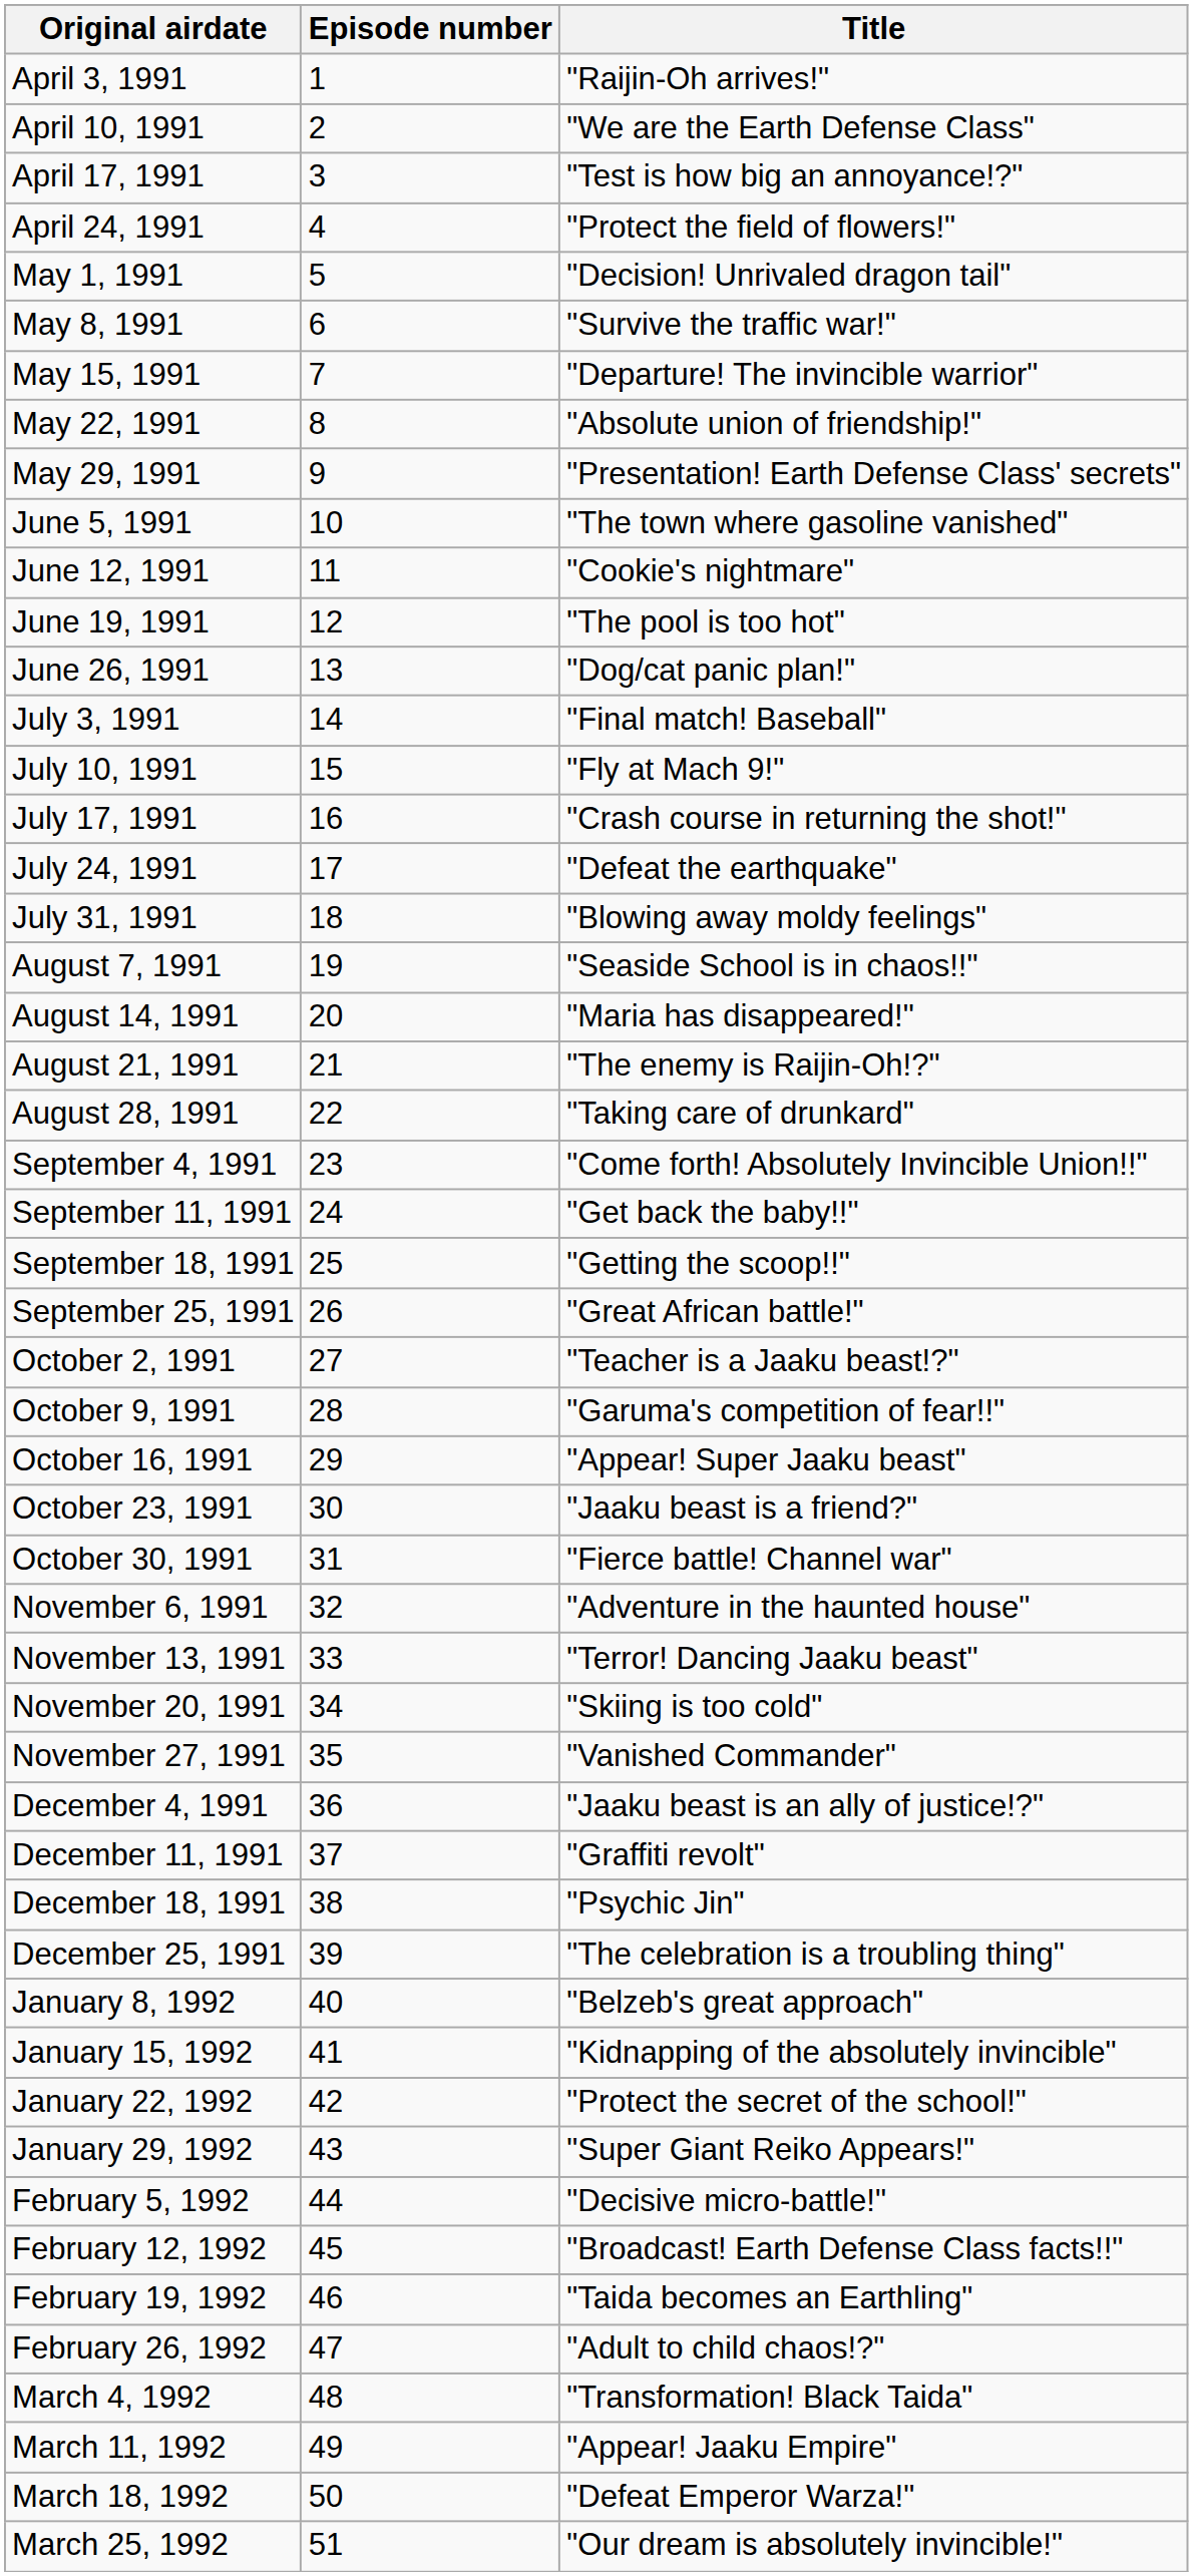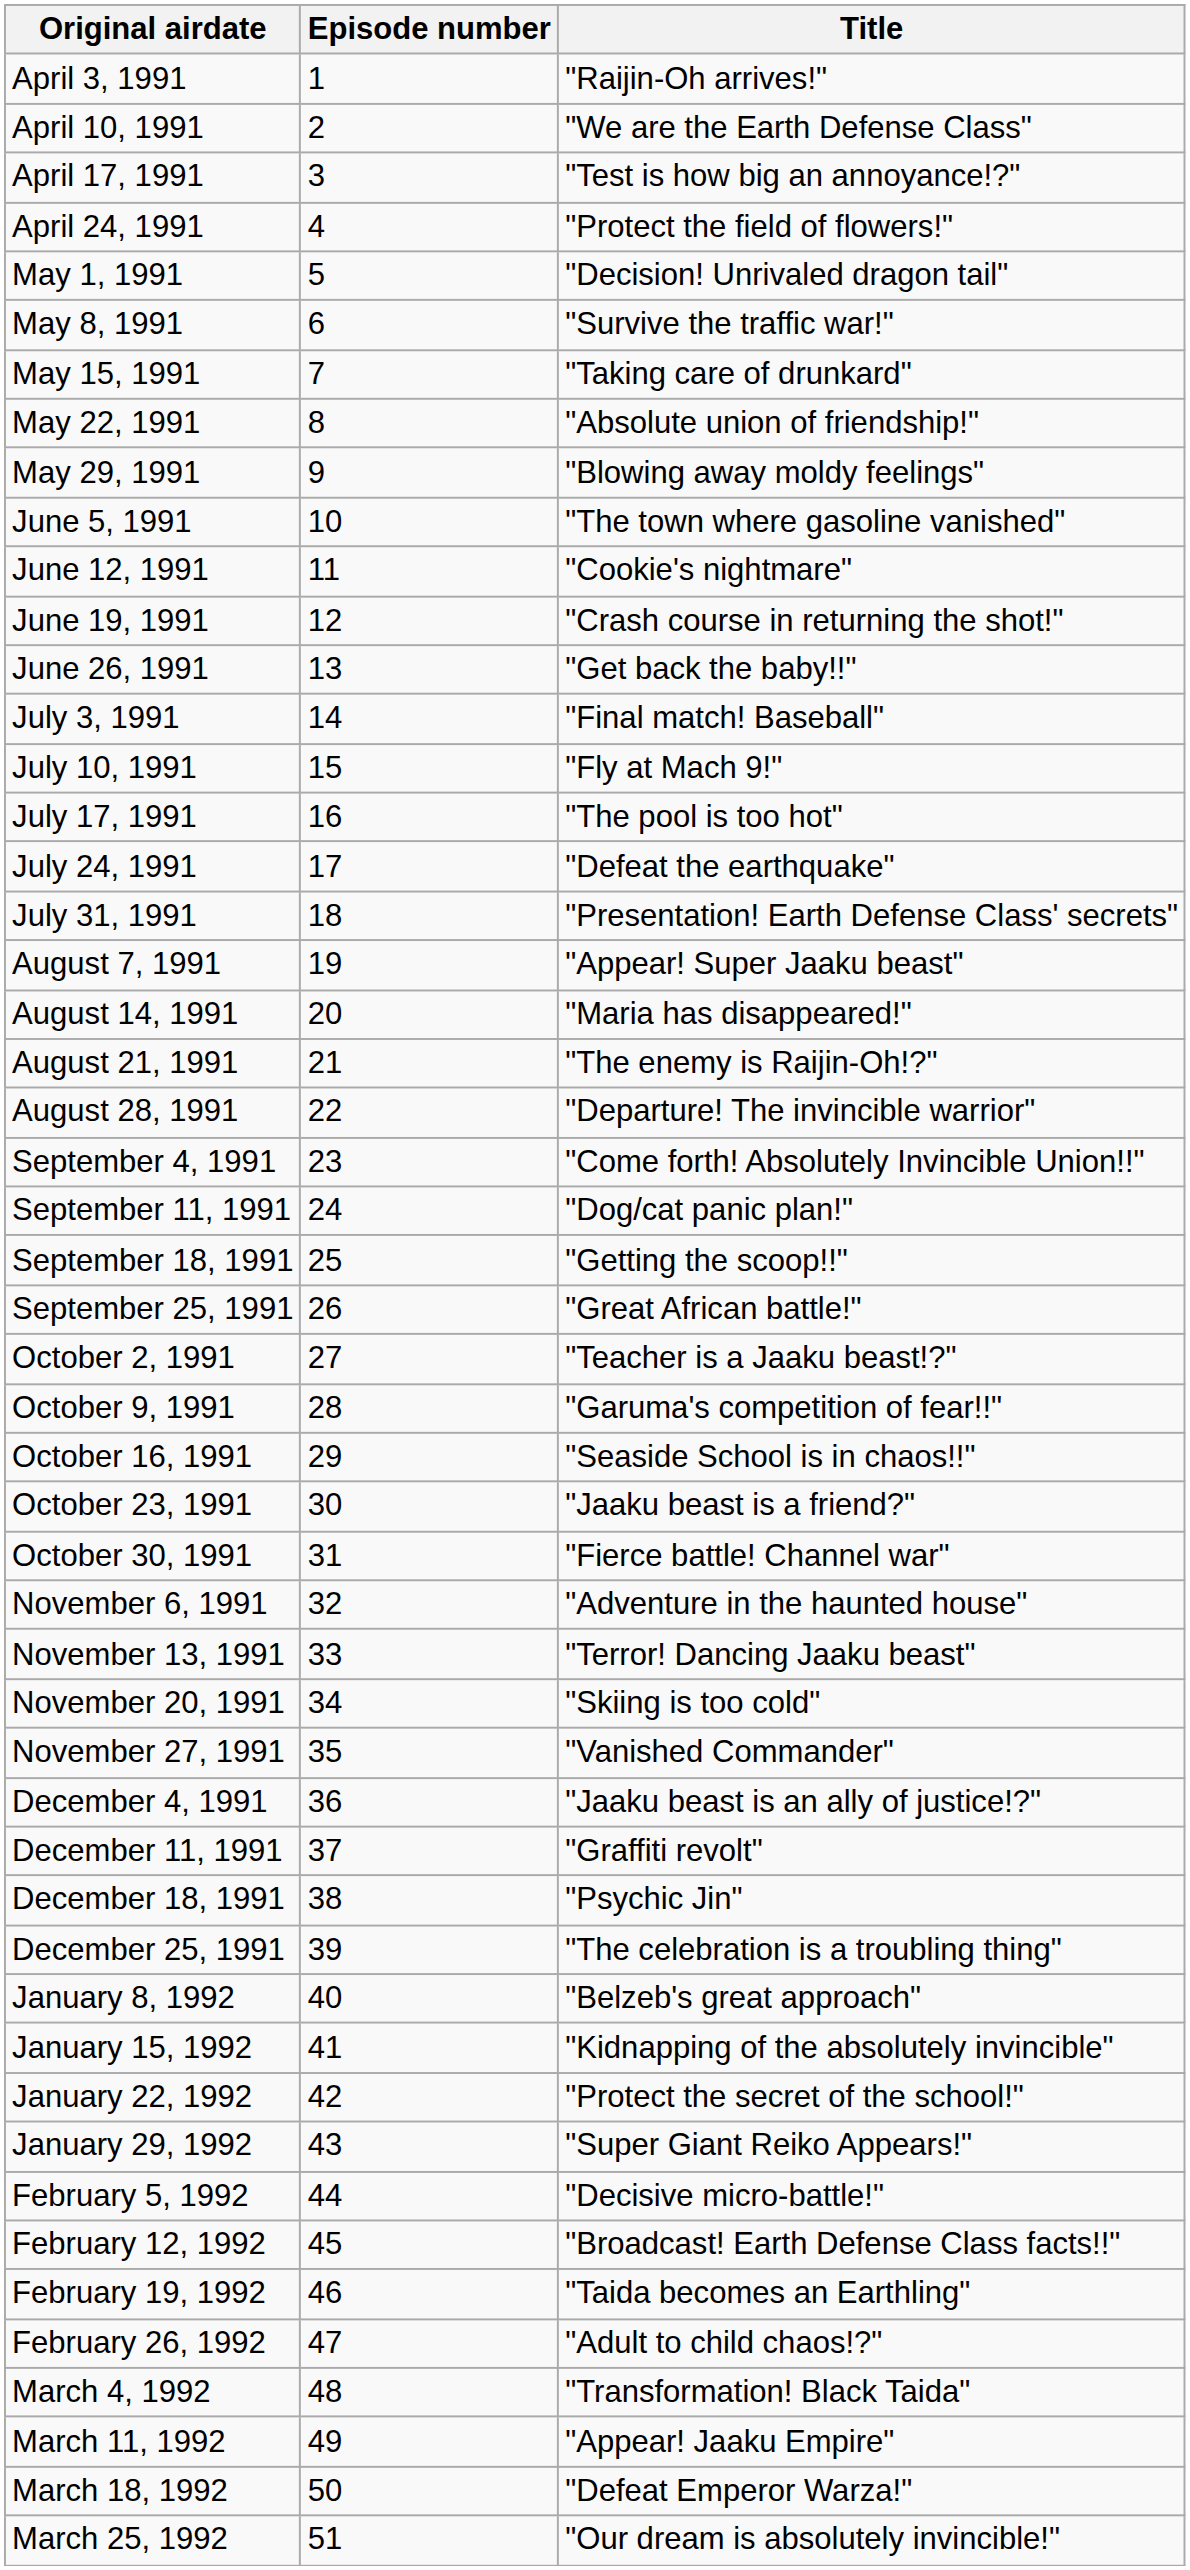 <table class="wikitable">
 <tr>
 <th>Original airdate</th>
 <th>Episode number</th>
 <th>Title</th>
 </tr>
 <tr>
 <td>April 3, 1991</td>
 <td>1</td>
 <td>"Raijin-Oh arrives!"</td>
 </tr>
 <tr>
 <td>April 10, 1991</td>
 <td>2</td>
 <td>"We are the Earth Defense Class"</td>
 </tr>
 <tr>
 <td>April 17, 1991</td>
 <td>3</td>
 <td>"Test is how big an annoyance!?"</td>
 </tr>
 <tr>
 <td>April 24, 1991</td>
 <td>4</td>
 <td>"Protect the field of flowers!"</td>
 </tr>
 <tr>
 <td>May 1, 1991</td>
 <td>5</td>
 <td>"Decision! Unrivaled dragon tail"</td>
 </tr>
 <tr>
 <td>May 8, 1991</td>
 <td>6</td>
 <td>"Survive the traffic war!"</td>
 </tr>
 <tr>
 <td>May 15, 1991</td>
 <td>7</td>
-<td>"Departure! The invincible warrior"</td>
+<td>"Taking care of drunkard"</td>
 </tr>
 <tr>
 <td>May 22, 1991</td>
 <td>8</td>
 <td>"Absolute union of friendship!"</td>
 </tr>
 <tr>
 <td>May 29, 1991</td>
 <td>9</td>
-<td>"Presentation! Earth Defense Class' secrets"</td>
+<td>"Blowing away moldy feelings"</td>
 </tr>
 <tr>
 <td>June 5, 1991</td>
 <td>10</td>
 <td>"The town where gasoline vanished"</td>
 </tr>
 <tr>
 <td>June 12, 1991</td>
 <td>11</td>
 <td>"Cookie's nightmare"</td>
 </tr>
 <tr>
 <td>June 19, 1991</td>
 <td>12</td>
-<td>"The pool is too hot"</td>
+<td>"Crash course in returning the shot!"</td>
 </tr>
 <tr>
 <td>June 26, 1991</td>
 <td>13</td>
-<td>"Dog/cat panic plan!"</td>
+<td>"Get back the baby!!"</td>
 </tr>
 <tr>
 <td>July 3, 1991</td>
 <td>14</td>
 <td>"Final match! Baseball"</td>
 </tr>
 <tr>
 <td>July 10, 1991</td>
 <td>15</td>
 <td>"Fly at Mach 9!"</td>
 </tr>
 <tr>
 <td>July 17, 1991</td>
 <td>16</td>
-<td>"Crash course in returning the shot!"</td>
+<td>"The pool is too hot"</td>
 </tr>
 <tr>
 <td>July 24, 1991</td>
 <td>17</td>
 <td>"Defeat the earthquake"</td>
 </tr>
 <tr>
 <td>July 31, 1991</td>
 <td>18</td>
-<td>"Blowing away moldy feelings"</td>
+<td>"Presentation! Earth Defense Class' secrets"</td>
 </tr>
 <tr>
 <td>August 7, 1991</td>
 <td>19</td>
-<td>"Seaside School is in chaos!!"</td>
+<td>"Appear! Super Jaaku beast"</td>
 </tr>
 <tr>
 <td>August 14, 1991</td>
 <td>20</td>
 <td>"Maria has disappeared!"</td>
 </tr>
 <tr>
 <td>August 21, 1991</td>
 <td>21</td>
 <td>"The enemy is Raijin-Oh!?"</td>
 </tr>
 <tr>
 <td>August 28, 1991</td>
 <td>22</td>
-<td>"Taking care of drunkard"</td>
+<td>"Departure! The invincible warrior"</td>
 </tr>
 <tr>
 <td>September 4, 1991</td>
 <td>23</td>
 <td>"Come forth! Absolutely Invincible Union!!"</td>
 </tr>
 <tr>
 <td>September 11, 1991</td>
 <td>24</td>
-<td>"Get back the baby!!"</td>
+<td>"Dog/cat panic plan!"</td>
 </tr>
 <tr>
 <td>September 18, 1991</td>
 <td>25</td>
 <td>"Getting the scoop!!"</td>
 </tr>
 <tr>
 <td>September 25, 1991</td>
 <td>26</td>
 <td>"Great African battle!"</td>
 </tr>
 <tr>
 <td>October 2, 1991</td>
 <td>27</td>
 <td>"Teacher is a Jaaku beast!?"</td>
 </tr>
 <tr>
 <td>October 9, 1991</td>
 <td>28</td>
 <td>"Garuma's competition of fear!!"</td>
 </tr>
 <tr>
 <td>October 16, 1991</td>
 <td>29</td>
-<td>"Appear! Super Jaaku beast"</td>
+<td>"Seaside School is in chaos!!"</td>
 </tr>
 <tr>
 <td>October 23, 1991</td>
 <td>30</td>
 <td>"Jaaku beast is a friend?"</td>
 </tr>
 <tr>
 <td>October 30, 1991</td>
 <td>31</td>
 <td>"Fierce battle! Channel war"</td>
 </tr>
 <tr>
 <td>November 6, 1991</td>
 <td>32</td>
 <td>"Adventure in the haunted house"</td>
 </tr>
 <tr>
 <td>November 13, 1991</td>
 <td>33</td>
 <td>"Terror! Dancing Jaaku beast"</td>
 </tr>
 <tr>
 <td>November 20, 1991</td>
 <td>34</td>
 <td>"Skiing is too cold"</td>
 </tr>
 <tr>
 <td>November 27, 1991</td>
 <td>35</td>
 <td>"Vanished Commander"</td>
 </tr>
 <tr>
 <td>December 4, 1991</td>
 <td>36</td>
 <td>"Jaaku beast is an ally of justice!?"</td>
 </tr>
 <tr>
 <td>December 11, 1991</td>
 <td>37</td>
 <td>"Graffiti revolt"</td>
 </tr>
 <tr>
 <td>December 18, 1991</td>
 <td>38</td>
 <td>"Psychic Jin"</td>
 </tr>
 <tr>
 <td>December 25, 1991</td>
 <td>39</td>
 <td>"The celebration is a troubling thing"</td>
 </tr>
 <tr>
 <td>January 8, 1992</td>
 <td>40</td>
 <td>"Belzeb's great approach"</td>
 </tr>
 <tr>
 <td>January 15, 1992</td>
 <td>41</td>
 <td>"Kidnapping of the absolutely invincible"</td>
 </tr>
 <tr>
 <td>January 22, 1992</td>
 <td>42</td>
 <td>"Protect the secret of the school!"</td>
 </tr>
 <tr>
 <td>January 29, 1992</td>
 <td>43</td>
 <td>"Super Giant Reiko Appears!"</td>
 </tr>
 <tr>
 <td>February 5, 1992</td>
 <td>44</td>
 <td>"Decisive micro-battle!"</td>
 </tr>
 <tr>
 <td>February 12, 1992</td>
 <td>45</td>
 <td>"Broadcast! Earth Defense Class facts!!"</td>
 </tr>
 <tr>
 <td>February 19, 1992</td>
 <td>46</td>
 <td>"Taida becomes an Earthling"</td>
 </tr>
 <tr>
 <td>February 26, 1992</td>
 <td>47</td>
 <td>"Adult to child chaos!?"</td>
 </tr>
 <tr>
 <td>March 4, 1992</td>
 <td>48</td>
 <td>"Transformation! Black Taida"</td>
 </tr>
 <tr>
 <td>March 11, 1992</td>
 <td>49</td>
 <td>"Appear! Jaaku Empire"</td>
 </tr>
 <tr>
 <td>March 18, 1992</td>
 <td>50</td>
 <td>"Defeat Emperor Warza!"</td>
 </tr>
 <tr>
 <td>March 25, 1992</td>
 <td>51</td>
 <td>"Our dream is absolutely invincible!"</td>
 </tr>
 </table>
